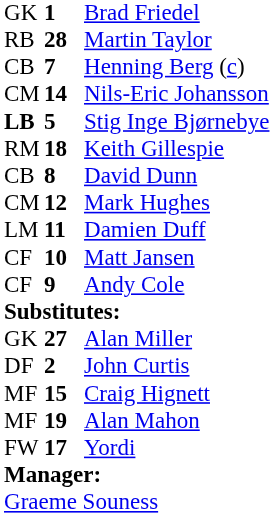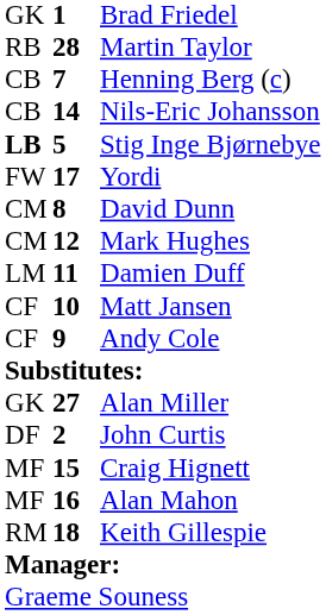 <table style=font-size:90% cellspacing=0 cellpadding=0>
 <tr>
 <th width=25></th>
 <th width=25></th>
 </tr>
 <tr>
 <td>GK</td>
 <td><strong>1</strong></td>
 <td> <a href='#'>Brad Friedel</a></td>
 </tr>
 <tr>
 <td>RB</td>
 <td><strong>28</strong></td>
 <td> <a href='#'>Martin Taylor</a></td>
 </tr>
 <tr>
 <td>CB</td>
 <td><strong>7</strong></td>
 <td> <a href='#'>Henning Berg</a> (<a href='#'>c</a>)</td>
 </tr>
 <tr>
-<td>CM</td>
+<td>CB</td>
 <td><strong>14</strong></td>
 <td> <a href='#'>Nils-Eric Johansson</a></td>
 </tr>
 <tr>
 <td><strong>LB</strong></td>
 <td><strong>5</strong></td>
 <td> <a href='#'>Stig Inge Bjørnebye</a></td>
 </tr>
 <tr>
-<td>RM</td>
-<td><strong>18</strong></td>
-<td> <a href='#'>Keith Gillespie</a></td>
+<td>FW</td>
+<td><strong>17</strong></td>
+<td> <a href='#'>Yordi</a></td>
 <td></td>
 <td></td>
 </tr>
 <tr>
-<td>CB</td>
+<td>CM</td>
 <td><strong>8</strong></td>
 <td> <a href='#'>David Dunn</a></td>
 </tr>
 <tr>
 <td>CM</td>
 <td><strong>12</strong></td>
 <td> <a href='#'>Mark Hughes</a></td>
 </tr>
 <tr>
 <td>LM</td>
 <td><strong>11</strong></td>
 <td> <a href='#'>Damien Duff</a></td>
 </tr>
 <tr>
 <td>CF</td>
 <td><strong>10</strong></td>
 <td> <a href='#'>Matt Jansen</a></td>
 <td></td>
 <td></td>
 </tr>
 <tr>
 <td>CF</td>
 <td><strong>9</strong></td>
 <td> <a href='#'>Andy Cole</a></td>
 </tr>
 <tr>
 <td colspan=3><strong>Substitutes:</strong></td>
 </tr>
 <tr>
 <td>GK</td>
 <td><strong>27</strong></td>
 <td> <a href='#'>Alan Miller</a></td>
 </tr>
 <tr>
 <td>DF</td>
 <td><strong>2</strong></td>
 <td> <a href='#'>John Curtis</a></td>
 </tr>
 <tr>
 <td>MF</td>
 <td><strong>15</strong></td>
 <td> <a href='#'>Craig Hignett</a></td>
 <td></td>
 <td></td>
 </tr>
 <tr>
 <td>MF</td>
-<td><strong>19</strong></td>
+<td><strong>16</strong></td>
 <td> <a href='#'>Alan Mahon</a></td>
 </tr>
 <tr>
-<td>FW</td>
-<td><strong>17</strong></td>
-<td> <a href='#'>Yordi</a></td>
+<td>RM</td>
+<td><strong>18</strong></td>
+<td> <a href='#'>Keith Gillespie</a></td>
 <td></td>
 <td></td>
 </tr>
 <tr>
 <td colspan=3><strong>Manager:</strong></td>
 </tr>
 <tr>
 <td colspan=4> <a href='#'>Graeme Souness</a></td>
 </tr>
 </table>
